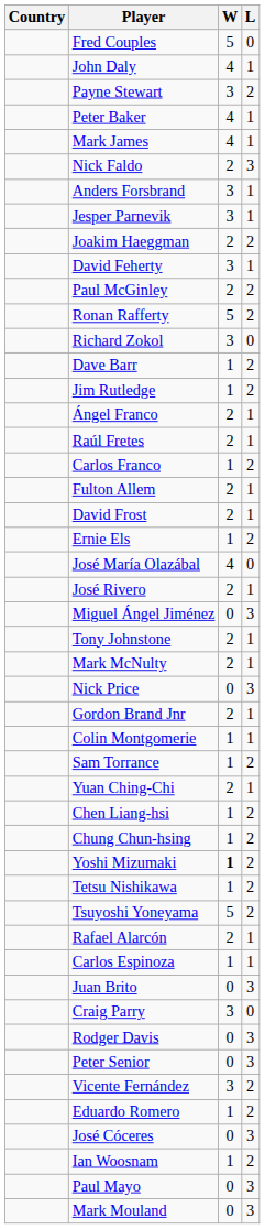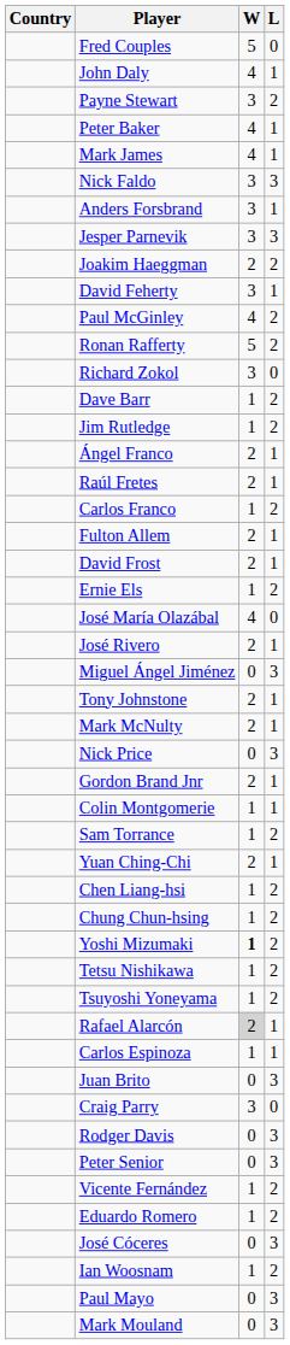 <table class="wikitable sortable">
 <tr>
 <th>Country</th>
 <th>Player</th>
 <th>W</th>
 <th>L</th>
 </tr>
 <tr>
 <td></td>
 <td><a href='#'>Fred Couples</a></td>
 <td align=center>5</td>
 <td align=center>0</td>
 </tr>
 <tr>
 <td></td>
 <td><a href='#'>John Daly</a></td>
 <td align=center>4</td>
 <td align=center>1</td>
 </tr>
 <tr>
 <td></td>
 <td><a href='#'>Payne Stewart</a></td>
 <td align=center>3</td>
 <td align=center>2</td>
 </tr>
 <tr>
 <td></td>
 <td><a href='#'>Peter Baker</a></td>
 <td align=center>4</td>
 <td align=center>1</td>
 </tr>
 <tr>
 <td></td>
 <td><a href='#'>Mark James</a></td>
 <td align=center>4</td>
 <td align=center>1</td>
 </tr>
 <tr>
 <td></td>
 <td><a href='#'>Nick Faldo</a></td>
-<td align=center>2</td>
+<td align=center>3</td>
 <td align=center>3</td>
 </tr>
 <tr>
 <td></td>
 <td><a href='#'>Anders Forsbrand</a></td>
 <td align=center>3</td>
 <td align=center>1</td>
 </tr>
 <tr>
 <td></td>
 <td><a href='#'>Jesper Parnevik</a></td>
 <td align=center>3</td>
-<td align=center>1</td>
+<td align=center>3</td>
 </tr>
 <tr>
 <td></td>
 <td><a href='#'>Joakim Haeggman</a></td>
 <td align=center>2</td>
 <td align=center>2</td>
 </tr>
 <tr>
 <td></td>
 <td><a href='#'>David Feherty</a></td>
 <td align=center>3</td>
 <td align=center>1</td>
 </tr>
 <tr>
 <td></td>
 <td><a href='#'>Paul McGinley</a></td>
-<td align=center>2</td>
+<td align=center>4</td>
 <td align=center>2</td>
 </tr>
 <tr>
 <td></td>
 <td><a href='#'>Ronan Rafferty</a></td>
 <td align=center>5</td>
 <td align=center>2</td>
 </tr>
 <tr>
 <td></td>
 <td><a href='#'>Richard Zokol</a></td>
 <td align=center>3</td>
 <td align=center>0</td>
 </tr>
 <tr>
 <td></td>
 <td><a href='#'>Dave Barr</a></td>
 <td align=center>1</td>
 <td align=center>2</td>
 </tr>
 <tr>
 <td></td>
 <td><a href='#'>Jim Rutledge</a></td>
 <td align=center>1</td>
 <td align=center>2</td>
 </tr>
 <tr>
 <td></td>
 <td><a href='#'>Ángel Franco</a></td>
 <td align=center>2</td>
 <td align=center>1</td>
 </tr>
 <tr>
 <td></td>
 <td><a href='#'>Raúl Fretes</a></td>
 <td align=center>2</td>
 <td align=center>1</td>
 </tr>
 <tr>
 <td></td>
 <td><a href='#'>Carlos Franco</a></td>
 <td align=center>1</td>
 <td align=center>2</td>
 </tr>
 <tr>
 <td></td>
 <td><a href='#'>Fulton Allem</a></td>
 <td align=center>2</td>
 <td align=center>1</td>
 </tr>
 <tr>
 <td></td>
 <td><a href='#'>David Frost</a></td>
 <td align=center>2</td>
 <td align=center>1</td>
 </tr>
 <tr>
 <td></td>
 <td><a href='#'>Ernie Els</a></td>
 <td align=center>1</td>
 <td align=center>2</td>
 </tr>
 <tr>
 <td></td>
 <td><a href='#'>José María Olazábal</a></td>
 <td align=center>4</td>
 <td align=center>0</td>
 </tr>
 <tr>
 <td></td>
 <td><a href='#'>José Rivero</a></td>
 <td align=center>2</td>
 <td align=center>1</td>
 </tr>
 <tr>
 <td></td>
 <td><a href='#'>Miguel Ángel Jiménez</a></td>
 <td align=center>0</td>
 <td align=center>3</td>
 </tr>
 <tr>
 <td></td>
 <td><a href='#'>Tony Johnstone</a></td>
 <td align=center>2</td>
 <td align=center>1</td>
 </tr>
 <tr>
 <td></td>
 <td><a href='#'>Mark McNulty</a></td>
 <td align=center>2</td>
 <td align=center>1</td>
 </tr>
 <tr>
 <td></td>
 <td><a href='#'>Nick Price</a></td>
 <td align=center>0</td>
 <td align=center>3</td>
 </tr>
 <tr>
 <td></td>
 <td><a href='#'>Gordon Brand Jnr</a></td>
 <td align=center>2</td>
 <td align=center>1</td>
 </tr>
 <tr>
 <td></td>
 <td><a href='#'>Colin Montgomerie</a></td>
 <td align=center>1</td>
 <td align=center>1</td>
 </tr>
 <tr>
 <td></td>
 <td><a href='#'>Sam Torrance</a></td>
 <td align=center>1</td>
 <td align=center>2</td>
 </tr>
 <tr>
 <td></td>
 <td><a href='#'>Yuan Ching-Chi</a></td>
 <td align=center>2</td>
 <td align=center>1</td>
 </tr>
 <tr>
 <td></td>
 <td><a href='#'>Chen Liang-hsi</a></td>
 <td align=center>1</td>
 <td align=center>2</td>
 </tr>
 <tr>
 <td></td>
 <td><a href='#'>Chung Chun-hsing</a></td>
 <td align=center>1</td>
 <td align=center>2</td>
 </tr>
 <tr>
 <td></td>
 <td><a href='#'>Yoshi Mizumaki</a></td>
 <td align=center><strong>1</strong></td>
 <td align=center>2</td>
 </tr>
 <tr>
 <td></td>
 <td><a href='#'>Tetsu Nishikawa</a></td>
 <td align=center>1</td>
 <td align=center>2</td>
 </tr>
 <tr>
 <td></td>
 <td><a href='#'>Tsuyoshi Yoneyama</a></td>
-<td align=center>5</td>
+<td align=center>1</td>
 <td align=center>2</td>
 </tr>
 <tr>
 <td></td>
 <td><a href='#'>Rafael Alarcón</a></td>
-<td align=center>2</td>
+<td align=center style="background: lightgrey;">2</td>
 <td align=center>1</td>
 </tr>
 <tr>
 <td></td>
 <td><a href='#'>Carlos Espinoza</a></td>
 <td align=center>1</td>
 <td align=center>1</td>
 </tr>
 <tr>
 <td></td>
 <td><a href='#'>Juan Brito</a></td>
 <td align=center>0</td>
 <td align=center>3</td>
 </tr>
 <tr>
 <td></td>
 <td><a href='#'>Craig Parry</a></td>
 <td align=center>3</td>
 <td align=center>0</td>
 </tr>
 <tr>
 <td></td>
 <td><a href='#'>Rodger Davis</a></td>
 <td align=center>0</td>
 <td align=center>3</td>
 </tr>
 <tr>
 <td></td>
 <td><a href='#'>Peter Senior</a></td>
 <td align=center>0</td>
 <td align=center>3</td>
 </tr>
 <tr>
 <td></td>
 <td><a href='#'>Vicente Fernández</a></td>
-<td align=center>3</td>
+<td align=center>1</td>
 <td align=center>2</td>
 </tr>
 <tr>
 <td></td>
 <td><a href='#'>Eduardo Romero</a></td>
 <td align=center>1</td>
 <td align=center>2</td>
 </tr>
 <tr>
 <td></td>
 <td><a href='#'>José Cóceres</a></td>
 <td align=center>0</td>
 <td align=center>3</td>
 </tr>
 <tr>
 <td></td>
 <td><a href='#'>Ian Woosnam</a></td>
 <td align=center>1</td>
 <td align=center>2</td>
 </tr>
 <tr>
 <td></td>
 <td><a href='#'>Paul Mayo</a></td>
 <td align=center>0</td>
 <td align=center>3</td>
 </tr>
 <tr>
 <td></td>
 <td><a href='#'>Mark Mouland</a></td>
 <td align=center>0</td>
 <td align=center>3</td>
 </tr>
 </table>
